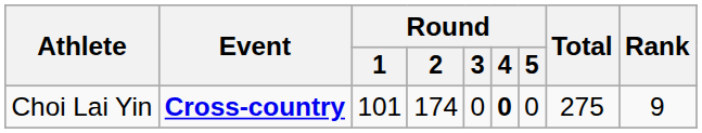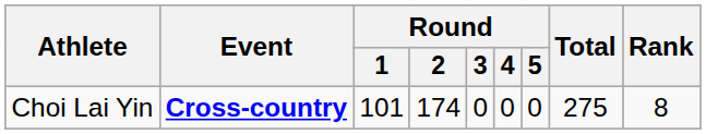 <table class=wikitable style=font-size:90%;text-align:center>
 <tr>
 <th rowspan="2">Athlete</th>
 <th rowspan="2">Event</th>
 <th colspan=5>Round</th>
 <th rowspan=2>Total</th>
 <th rowspan=2>Rank</th>
 </tr>
 <tr style="font-size:95%">
 <th>1</th>
 <th>2</th>
 <th>3</th>
 <th>4</th>
 <th>5</th>
 </tr>
 <tr>
 <td align=left>Choi Lai Yin</td>
 <td align=left><strong><a href='#'>Cross-country</a></strong></td>
 <td>101</td>
 <td>174</td>
 <td>0</td>
-<td><strong>0</strong></td>
+<td>0</td>
 <td>0</td>
 <td>275</td>
-<td>9</td>
+<td>8</td>
 </tr>
 </table>
